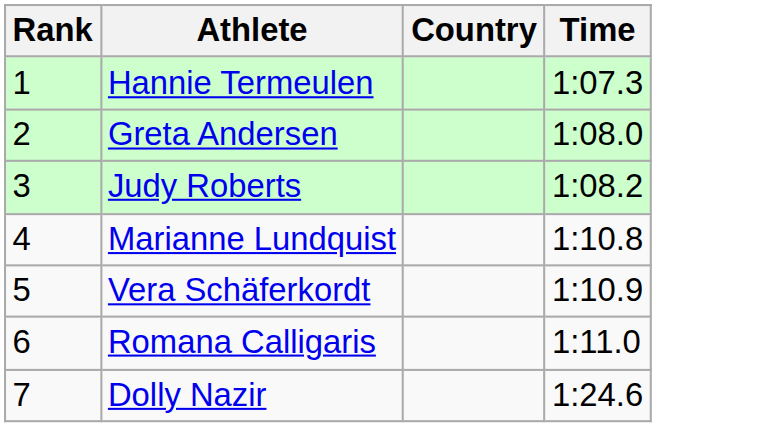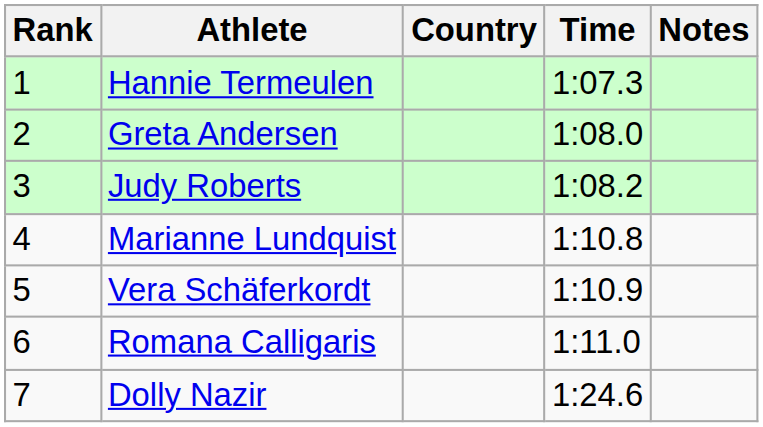 <table class="wikitable sortable">
 <tr>
 <th>Rank</th>
 <th>Athlete</th>
 <th>Country</th>
 <th>Time</th>
+<th>Notes</th>
 </tr>
 <tr bgcolor=#CCFFCC>
 <td>1</td>
 <td><a href='#'>Hannie Termeulen</a></td>
 <td></td>
 <td>1:07.3</td>
+<td></td>
 </tr>
 <tr bgcolor=#CCFFCC>
 <td>2</td>
 <td><a href='#'>Greta Andersen</a></td>
 <td></td>
 <td>1:08.0</td>
+<td></td>
 </tr>
 <tr bgcolor=#CCFFCC>
 <td>3</td>
 <td><a href='#'>Judy Roberts</a></td>
 <td></td>
 <td>1:08.2</td>
+<td></td>
 </tr>
 <tr>
 <td>4</td>
 <td><a href='#'>Marianne Lundquist</a></td>
 <td></td>
 <td>1:10.8</td>
+<td></td>
 </tr>
 <tr>
 <td>5</td>
 <td><a href='#'>Vera Schäferkordt</a></td>
 <td></td>
 <td>1:10.9</td>
+<td></td>
 </tr>
 <tr>
 <td>6</td>
 <td><a href='#'>Romana Calligaris</a></td>
 <td></td>
 <td>1:11.0</td>
+<td></td>
 </tr>
 <tr>
 <td>7</td>
 <td><a href='#'>Dolly Nazir</a></td>
 <td></td>
 <td>1:24.6</td>
+<td></td>
 </tr>
 </table>
